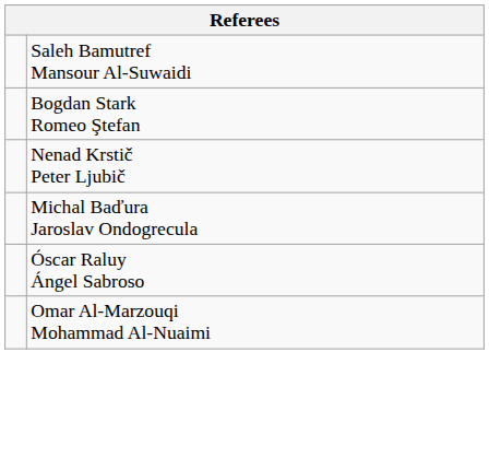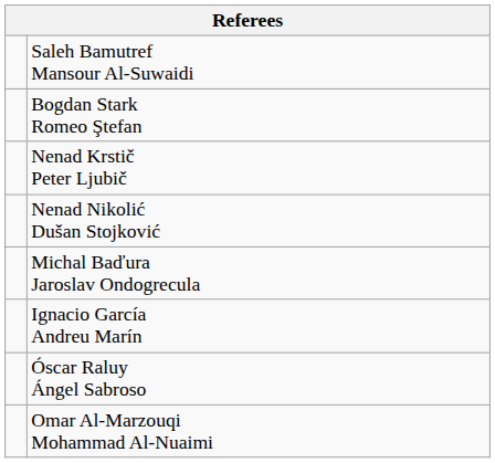 <table class="wikitable" style="width:400px;">
 <tr>
 <th colspan=2>Referees</th>
 </tr>
 <tr>
 <td align=left></td>
 <td>Saleh Bamutref<br>Mansour Al-Suwaidi</td>
 </tr>
 <tr>
 <td align=left></td>
 <td>Bogdan Stark<br>Romeo Ştefan</td>
 </tr>
 <tr>
 <td align=left></td>
 <td>Nenad Krstič<br>Peter Ljubič</td>
 </tr>
 <tr>
 <td align=left></td>
+<td>Nenad Nikolić<br>Dušan Stojković</td>
+</tr>
+<tr>
+<td align=left></td>
 <td>Michal Baďura<br>Jaroslav Ondogrecula</td>
+</tr>
+<tr>
+<td align=left></td>
+<td>Ignacio García<br>Andreu Marín</td>
 </tr>
 <tr>
 <td align=left></td>
 <td>Óscar Raluy<br>Ángel Sabroso</td>
 </tr>
 <tr>
 <td align=left></td>
 <td>Omar Al-Marzouqi<br>Mohammad Al-Nuaimi</td>
 </tr>
 </table>
